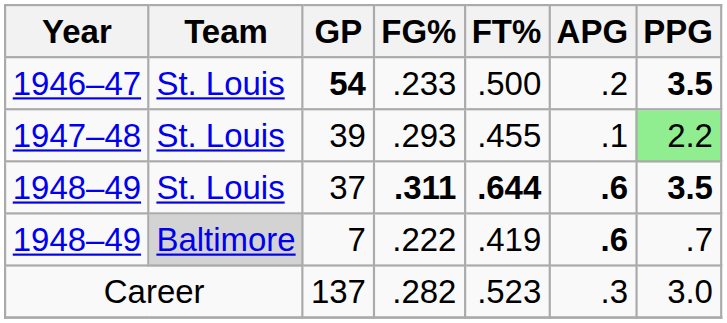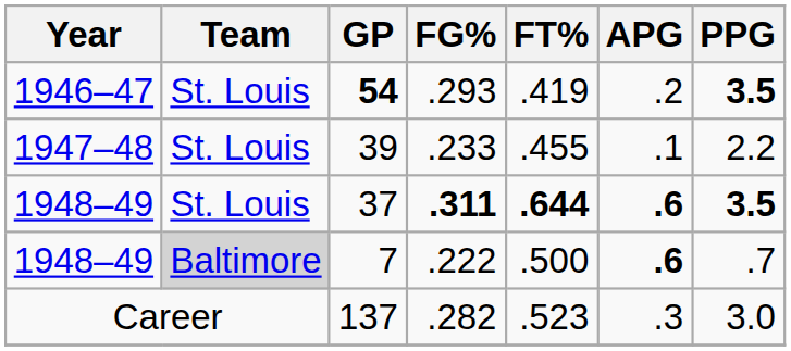 <table class="wikitable sortable" style="font-size:95%; text-align:right;">
 <tr>
 <th>Year</th>
 <th>Team</th>
 <th>GP</th>
 <th>FG%</th>
 <th>FT%</th>
 <th>APG</th>
 <th>PPG</th>
 </tr>
 <tr>
 <td style="text-align:left;"><a href='#'>1946–47</a></td>
 <td style="text-align:left;"><a href='#'>St. Louis</a></td>
 <td><strong>54</strong></td>
-<td>.233</td>
-<td>.500</td>
+<td>.293</td>
+<td>.419</td>
 <td>.2</td>
 <td><strong>3.5</strong></td>
 </tr>
 <tr>
 <td style="text-align:left;"><a href='#'>1947–48</a></td>
 <td style="text-align:left;"><a href='#'>St. Louis</a></td>
 <td>39</td>
-<td>.293</td>
+<td>.233</td>
 <td>.455</td>
 <td>.1</td>
-<td style="background: lightgreen;">2.2</td>
+<td>2.2</td>
 </tr>
 <tr>
 <td style="text-align:left;"><a href='#'>1948–49</a></td>
 <td style="text-align:left;"><a href='#'>St. Louis</a></td>
 <td>37</td>
 <td><strong>.311</strong></td>
 <td><strong>.644</strong></td>
 <td><strong>.6</strong></td>
 <td><strong>3.5</strong></td>
 </tr>
 <tr>
 <td style="text-align:left;"><a href='#'>1948–49</a></td>
 <td style="background: lightgrey; text-align:left;"><a href='#'>Baltimore</a></td>
 <td>7</td>
 <td>.222</td>
-<td>.419</td>
+<td>.500</td>
 <td><strong>.6</strong></td>
 <td>.7</td>
 </tr>
 <tr>
 <td style="text-align:center;" colspan="2">Career</td>
 <td>137</td>
 <td>.282</td>
 <td>.523</td>
 <td>.3</td>
 <td>3.0</td>
 </tr>
 <tr>
 </tr>
 </table>
